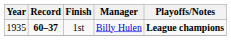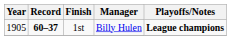 <table class="wikitable" style="text-align:center">
 <tr>
 <th>Year</th>
 <th>Record</th>
 <th>Finish</th>
 <th>Manager</th>
 <th>Playoffs/Notes</th>
 </tr>
 <tr>
-<td>1935</td>
+<td>1905</td>
 <td><strong>60–37</strong></td>
 <td>1st</td>
 <td><a href='#'>Billy Hulen</a></td>
 <td><strong>League champions</strong></td>
 </tr>
 <tr>
 </tr>
 </table>
